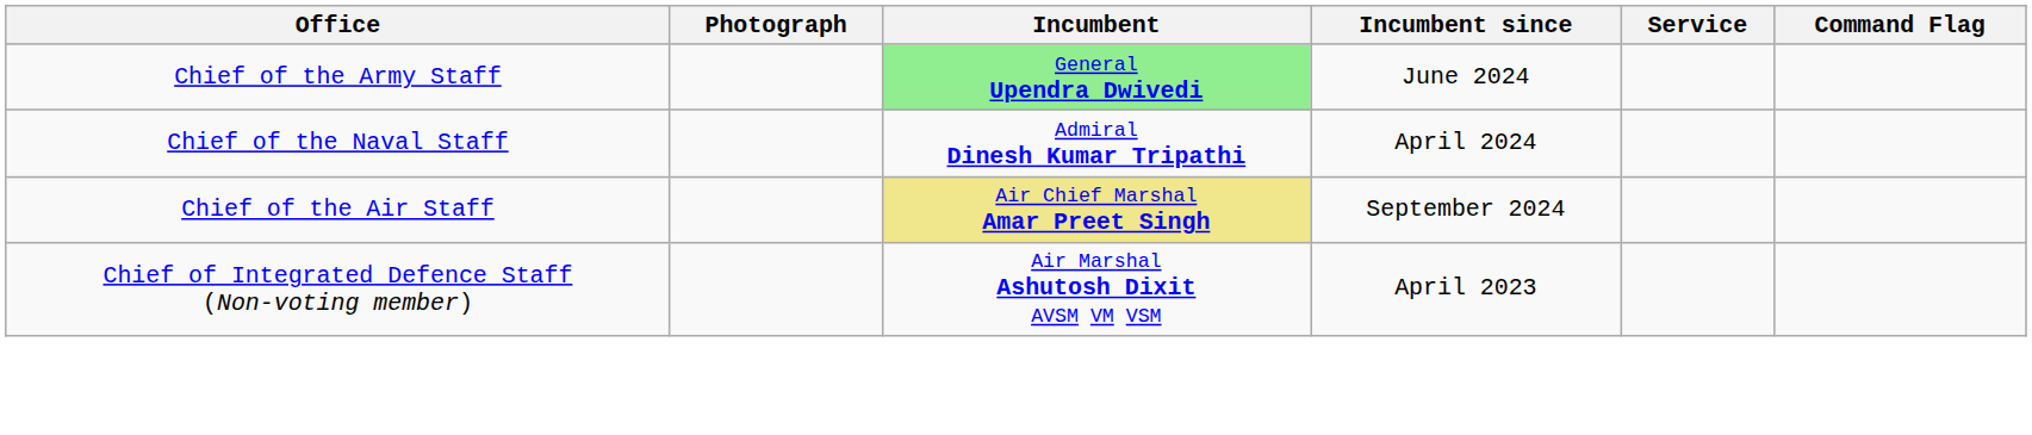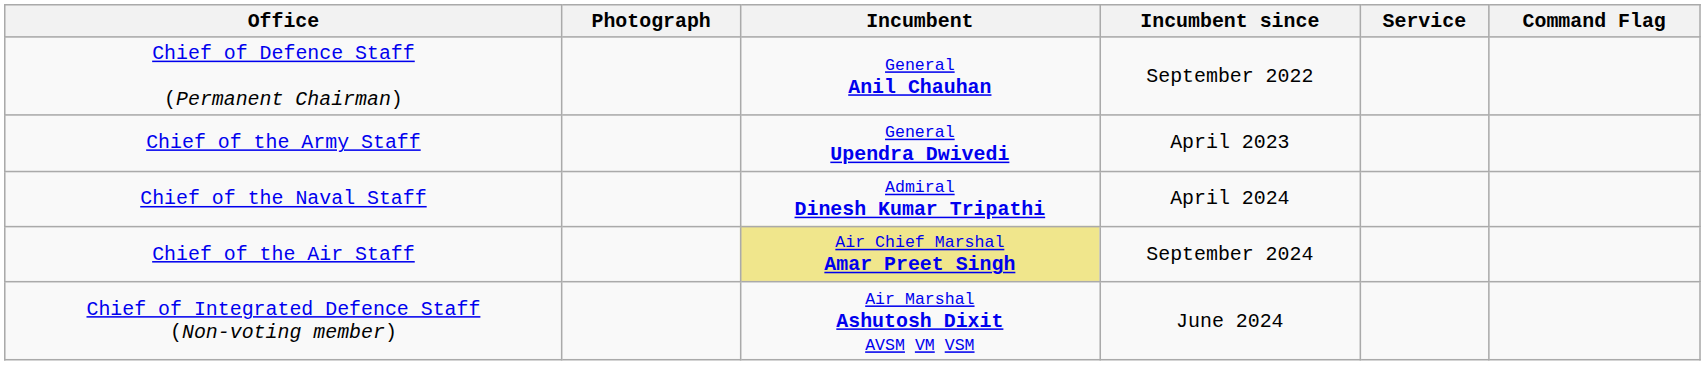 <table class="wikitable" style="text-align:center; width:70%">
 <tr>
 <th>Office</th>
 <th>Photograph</th>
 <th>Incumbent</th>
 <th>Incumbent since</th>
 <th>Service</th>
 <th>Command Flag</th>
 </tr>
 <tr>
+<td><a href='#'>Chief of Defence Staff</a><br><br>(<em>Permanent Chairman</em>)</td>
+<td></td>
+<td><a href='#'><small>General</small></a><br><strong><a href='#'>Anil Chauhan</a></strong><br><small></small></td>
+<td>September 2022</td>
+<td></td>
+<td></td>
+</tr>
+<tr>
 <td><a href='#'>Chief of the Army Staff</a></td>
 <td></td>
-<td style="background: lightgreen;"><a href='#'><small>General</small></a><br><strong><a href='#'>Upendra Dwivedi</a></strong><br><small></small></td>
-<td>June 2024</td>
+<td><a href='#'><small>General</small></a><br><strong><a href='#'>Upendra Dwivedi</a></strong><br><small></small></td>
+<td>April 2023</td>
 <td></td>
 <td></td>
 </tr>
 <tr>
 <td><a href='#'>Chief of the Naval Staff</a></td>
 <td></td>
 <td><a href='#'><small>Admiral</small></a><br><strong><a href='#'>Dinesh Kumar Tripathi</a></strong><br><small></small></td>
 <td>April 2024</td>
 <td></td>
 <td></td>
 </tr>
 <tr>
 <td><a href='#'>Chief of the Air Staff</a></td>
 <td></td>
 <td style="background: khaki;"><a href='#'><small>Air Chief Marshal</small></a><br><strong><a href='#'>Amar Preet Singh</a></strong><br><small></small></td>
 <td>September 2024</td>
 <td></td>
 <td></td>
 </tr>
 <tr>
 <td><a href='#'>Chief of Integrated Defence Staff</a><br>(<em>Non-voting member</em>)</td>
 <td></td>
 <td><small><a href='#'>Air Marshal</a></small><br><strong><a href='#'>Ashutosh Dixit</a></strong><br><small><a href='#'>AVSM</a> <a href='#'>VM</a> <a href='#'>VSM</a></small></td>
-<td>April 2023</td>
+<td>June 2024</td>
 <td></td>
 <td></td>
 </tr>
 </table>
